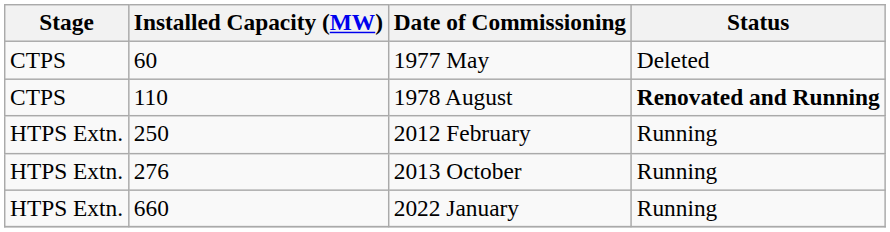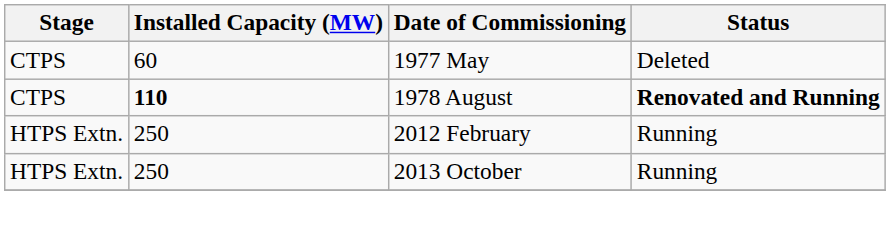 <table class="sortable wikitable">
 <tr>
 <th>Stage</th>
 <th>Installed Capacity (<a href='#'>MW</a>)</th>
 <th>Date of Commissioning</th>
 <th>Status</th>
 </tr>
 <tr>
 <td>CTPS</td>
 <td>60</td>
 <td>1977 May</td>
 <td>Deleted </td>
 </tr>
 <tr>
 <td>CTPS</td>
-<td>110</td>
+<td><strong>110</strong></td>
 <td>1978 August</td>
 <td><strong>Renovated and Running </strong></td>
 </tr>
 <tr>
 <td>HTPS Extn.</td>
 <td>250</td>
 <td>2012 February</td>
 <td>Running</td>
 </tr>
 <tr>
 <td>HTPS Extn.</td>
-<td>276</td>
+<td>250</td>
 <td>2013 October</td>
 <td>Running</td>
 </tr>
 <tr>
-<td>HTPS Extn.</td>
-<td>660</td>
-<td>2022 January</td>
-<td>Running </td>
-</tr>
-<tr>
 </tr>
 </table>
